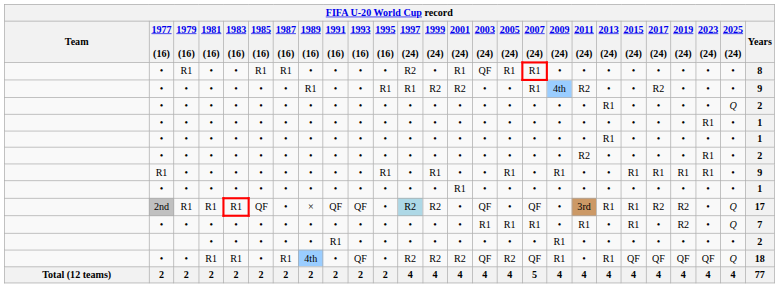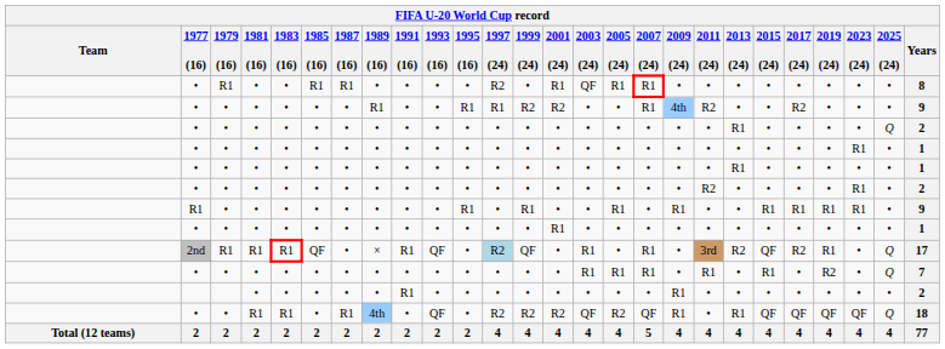 <table class="wikitable" style="text-align:center; font-size:90%">
 <tr style="background:#cccccc;" align=center>
 <th colspan=26><a href='#'>FIFA U-20 World Cup</a> record</th>
 </tr>
 <tr>
 <th width=200>Team</th>
 <th><a href='#'>1977</a><br><br>(16)</th>
 <th><a href='#'>1979</a><br><br>(16)</th>
 <th><a href='#'>1981</a><br><br>(16)</th>
 <th><a href='#'>1983</a><br><br>(16)</th>
 <th><a href='#'>1985</a><br><br>(16)</th>
 <th><a href='#'>1987</a><br><br>(16)</th>
 <th><a href='#'>1989</a><br><br>(16)</th>
 <th><a href='#'>1991</a><br><br>(16)</th>
 <th><a href='#'>1993</a><br><br>(16)</th>
 <th><a href='#'>1995</a><br><br>(16)</th>
 <th><a href='#'>1997</a><br><br>(24)</th>
 <th><a href='#'>1999</a><br><br>(24)</th>
 <th><a href='#'>2001</a><br><br>(24)</th>
 <th><a href='#'>2003</a><br><br>(24)</th>
 <th><a href='#'>2005</a><br><br>(24)</th>
 <th><a href='#'>2007</a><br><br>(24)</th>
 <th><a href='#'>2009</a><br><br>(24)</th>
 <th><a href='#'>2011</a><br><br>(24)</th>
 <th><a href='#'>2013</a><br><br>(24)</th>
 <th><a href='#'>2015</a><br><br>(24)</th>
 <th><a href='#'>2017</a><br><br>(24)</th>
 <th><a href='#'>2019</a><br><br>(24)</th>
 <th><a href='#'>2023</a><br><br>(24)</th>
 <th><a href='#'>2025</a><br><br>(24)</th>
 <th>Years</th>
 </tr>
 <tr align=center>
 <td align=left></td>
 <td>•</td>
 <td>R1</td>
 <td>•</td>
 <td>•</td>
 <td>R1</td>
 <td>R1</td>
 <td>•</td>
 <td>•</td>
 <td>•</td>
 <td>•</td>
 <td>R2</td>
 <td>•</td>
 <td>R1</td>
 <td>QF</td>
 <td>R1</td>
 <td style="border: 3px solid red">R1</td>
 <td>•</td>
 <td>•</td>
 <td>•</td>
 <td>•</td>
 <td>•</td>
 <td>•</td>
 <td>•</td>
 <td>•</td>
 <th>8</th>
 </tr>
 <tr align=center>
 <td align=left></td>
 <td>•</td>
 <td>•</td>
 <td>•</td>
 <td>•</td>
 <td>•</td>
 <td>•</td>
 <td>R1</td>
 <td>•</td>
 <td>•</td>
 <td>R1</td>
 <td>R1</td>
 <td>R2</td>
 <td>R2</td>
 <td>•</td>
 <td>•</td>
 <td>R1</td>
 <td bgcolor=#9acdff>4th</td>
 <td>R2</td>
 <td>•</td>
 <td>•</td>
 <td>R2</td>
 <td>•</td>
 <td>•</td>
 <td>•</td>
 <th>9</th>
 </tr>
 <tr align=center>
 <td align=left></td>
 <td>•</td>
 <td>•</td>
 <td>•</td>
 <td>•</td>
 <td>•</td>
 <td>•</td>
 <td>•</td>
 <td>•</td>
 <td>•</td>
 <td>•</td>
 <td>•</td>
 <td>•</td>
 <td>•</td>
 <td>•</td>
 <td>•</td>
 <td>•</td>
 <td>•</td>
 <td>•</td>
 <td>R1</td>
 <td>•</td>
 <td>•</td>
 <td>•</td>
 <td>•</td>
 <td><em>Q</em></td>
 <th>2</th>
 </tr>
 <tr align=center>
 <td align=left></td>
 <td>•</td>
 <td>•</td>
 <td>•</td>
 <td>•</td>
 <td>•</td>
 <td>•</td>
 <td>•</td>
 <td>•</td>
 <td>•</td>
 <td>•</td>
 <td>•</td>
 <td>•</td>
 <td>•</td>
 <td>•</td>
 <td>•</td>
 <td>•</td>
 <td>•</td>
 <td>•</td>
 <td>•</td>
 <td>•</td>
 <td>•</td>
 <td>•</td>
 <td>R1</td>
 <td>•</td>
 <th>1</th>
 </tr>
 <tr align=center>
 <td align=left></td>
 <td>•</td>
 <td>•</td>
 <td>•</td>
 <td>•</td>
 <td>•</td>
 <td>•</td>
 <td>•</td>
 <td>•</td>
 <td>•</td>
 <td>•</td>
 <td>•</td>
 <td>•</td>
 <td>•</td>
 <td>•</td>
 <td>•</td>
 <td>•</td>
 <td>•</td>
 <td>•</td>
 <td>R1</td>
 <td>•</td>
 <td>•</td>
 <td>•</td>
 <td>•</td>
 <td>•</td>
 <th>1</th>
 </tr>
 <tr align=center>
 <td align=left></td>
 <td>•</td>
 <td>•</td>
 <td>•</td>
 <td>•</td>
 <td>•</td>
 <td>•</td>
 <td>•</td>
 <td>•</td>
 <td>•</td>
 <td>•</td>
 <td>•</td>
 <td>•</td>
 <td>•</td>
 <td>•</td>
 <td>•</td>
 <td>•</td>
 <td>•</td>
 <td>R2</td>
 <td>•</td>
 <td>•</td>
 <td>•</td>
 <td>•</td>
 <td>R1</td>
 <td>•</td>
 <th>2</th>
 </tr>
 <tr align=center>
 <td align=left></td>
 <td>R1</td>
 <td>•</td>
 <td>•</td>
 <td>•</td>
 <td>•</td>
 <td>•</td>
 <td>•</td>
 <td>•</td>
 <td>•</td>
 <td>R1</td>
 <td>•</td>
 <td>R1</td>
 <td>•</td>
 <td>•</td>
 <td>R1</td>
 <td>•</td>
 <td>R1</td>
 <td>•</td>
 <td>•</td>
 <td>R1</td>
 <td>R1</td>
 <td>R1</td>
 <td>R1</td>
 <td>•</td>
 <th>9</th>
 </tr>
 <tr align=center>
 <td align=left></td>
 <td>•</td>
 <td>•</td>
 <td>•</td>
 <td>•</td>
 <td>•</td>
 <td>•</td>
 <td>•</td>
 <td>•</td>
 <td>•</td>
 <td>•</td>
 <td>•</td>
 <td>•</td>
 <td>R1</td>
 <td>•</td>
 <td>•</td>
 <td>•</td>
 <td>•</td>
 <td>•</td>
 <td>•</td>
 <td>•</td>
 <td>•</td>
 <td>•</td>
 <td>•</td>
 <td>•</td>
 <th>1</th>
 </tr>
 <tr align=center>
 <td align=left></td>
 <td bgcolor=silver>2nd</td>
 <td>R1</td>
 <td>R1</td>
 <td style="border: 3px solid red">R1</td>
 <td>QF</td>
 <td>•</td>
 <td>×</td>
-<td>QF</td>
+<td>R1</td>
 <td>QF</td>
 <td>•</td>
 <td style="background: lightblue;">R2</td>
-<td>R2</td>
-<td>•</td>
 <td>QF</td>
 <td>•</td>
-<td>QF</td>
+<td>R1</td>
+<td>•</td>
+<td>R1</td>
 <td>•</td>
 <td bgcolor=#cc9966>3rd</td>
+<td>R2</td>
+<td>QF</td>
+<td>R2</td>
 <td>R1</td>
-<td>R1</td>
-<td>R2</td>
-<td>R2</td>
 <td>•</td>
 <td><em>Q</em></td>
 <th>17</th>
 </tr>
 <tr align=center>
 <td align=left></td>
 <td>•</td>
 <td>•</td>
 <td>•</td>
 <td>•</td>
 <td>•</td>
 <td>•</td>
 <td>•</td>
 <td>•</td>
 <td>•</td>
 <td>•</td>
 <td>•</td>
 <td>•</td>
 <td>•</td>
 <td>R1</td>
 <td>R1</td>
 <td>R1</td>
 <td>•</td>
 <td>R1</td>
 <td>•</td>
 <td>R1</td>
 <td>•</td>
 <td>R2</td>
 <td>•</td>
 <td><em>Q</em></td>
 <th>7</th>
 </tr>
 <tr align=center>
 <td align=left></td>
 <td></td>
 <td></td>
 <td>•</td>
 <td>•</td>
 <td>•</td>
 <td>•</td>
 <td>•</td>
 <td>R1</td>
 <td>•</td>
 <td>•</td>
 <td>•</td>
 <td>•</td>
 <td>•</td>
 <td>•</td>
 <td>•</td>
 <td>•</td>
 <td>R1</td>
 <td>•</td>
 <td>•</td>
 <td>•</td>
 <td>•</td>
 <td>•</td>
 <td>•</td>
 <td>•</td>
 <th>2</th>
 </tr>
 <tr align=center>
 <td align=left></td>
 <td>•</td>
 <td>•</td>
 <td>R1</td>
 <td>R1</td>
 <td>•</td>
 <td>R1</td>
 <td bgcolor=#9acdff>4th</td>
 <td>•</td>
 <td>QF</td>
 <td>•</td>
 <td>R2</td>
 <td>R2</td>
 <td>R2</td>
 <td>QF</td>
 <td>R2</td>
 <td>QF</td>
 <td>R1</td>
 <td>•</td>
 <td>R1</td>
 <td>QF</td>
 <td>QF</td>
 <td>QF</td>
 <td>QF</td>
 <td><em>Q</em></td>
 <th>18</th>
 </tr>
 <tr>
 <th align=left><strong>Total (12 teams)</strong></th>
 <th><strong>2</strong></th>
 <th><strong>2</strong></th>
 <th><strong>2</strong></th>
 <th><strong>2</strong></th>
 <th><strong>2</strong></th>
 <th><strong>2</strong></th>
 <th><strong>2</strong></th>
 <th><strong>2</strong></th>
 <th><strong>2</strong></th>
 <th><strong>2</strong></th>
 <th><strong>4</strong></th>
 <th><strong>4</strong></th>
 <th><strong>4</strong></th>
 <th><strong>4</strong></th>
 <th><strong>4</strong></th>
 <th><strong>5</strong></th>
 <th><strong>4</strong></th>
 <th><strong>4</strong></th>
 <th><strong>4</strong></th>
 <th><strong>4</strong></th>
 <th><strong>4</strong></th>
 <th><strong>4</strong></th>
 <th><strong>4</strong></th>
 <th><strong>4</strong></th>
 <th>77</th>
 </tr>
 </table>
